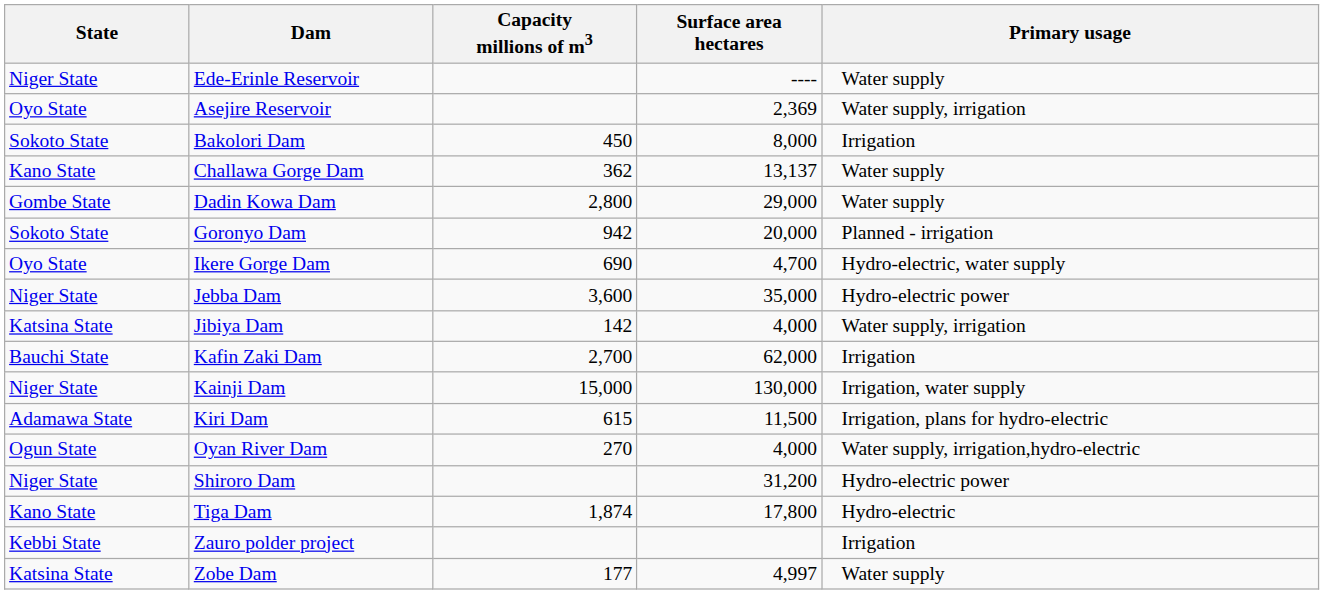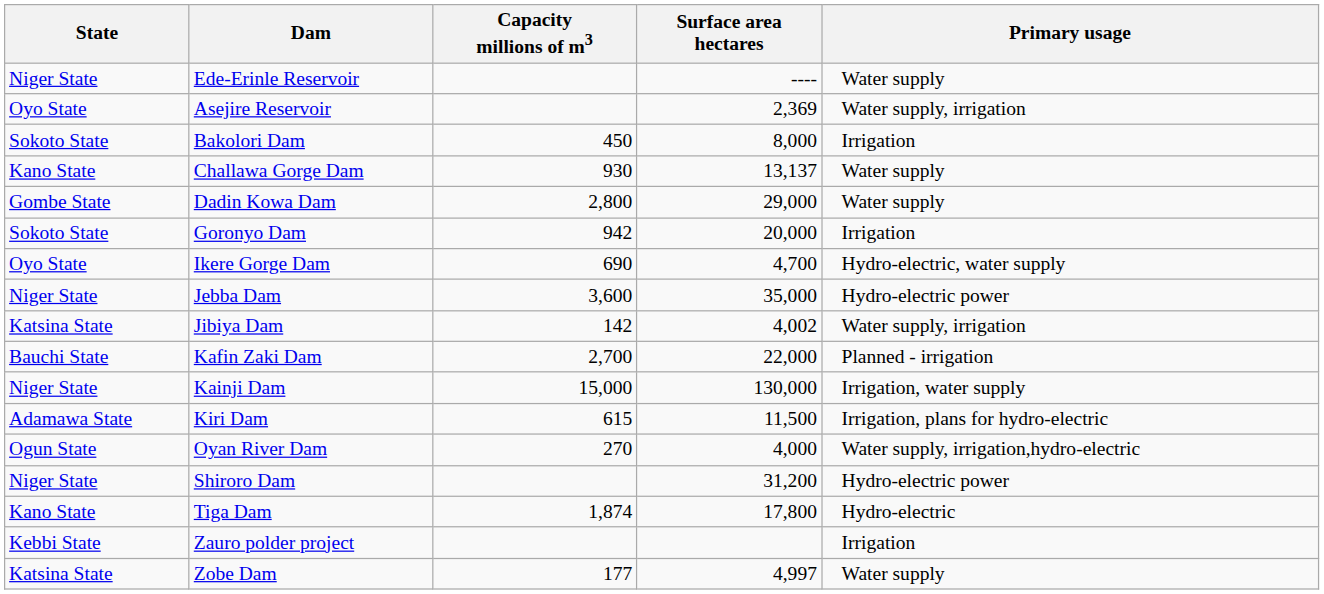 <table class="wikitable sortable">
 <tr>
 <th style="width:9em;">State</th>
 <th style="width:12em;">Dam</th>
 <th style="width:10em;">Capacity<br>millions of m<sup>3</sup></th>
 <th style="width:9em;">Surface area<br> hectares</th>
 <th style="width:25em;">Primary usage</th>
 </tr>
 <tr>
 <td><a href='#'>Niger State</a></td>
 <td><a href='#'>Ede-Erinle Reservoir</a></td>
 <td style="text-align:right;"></td>
 <td style="text-align:right;">----</td>
 <td style="padding-left:1em;">Water supply</td>
 </tr>
 <tr>
 <td><a href='#'>Oyo State</a></td>
 <td><a href='#'>Asejire Reservoir</a></td>
 <td style="text-align:right;"></td>
 <td style="text-align:right;">2,369</td>
 <td style="padding-left:1em;">Water supply, irrigation</td>
 </tr>
 <tr>
 <td><a href='#'>Sokoto State</a></td>
 <td><a href='#'>Bakolori Dam</a></td>
 <td style="text-align:right;">450</td>
 <td style="text-align:right;">8,000</td>
 <td style="padding-left:1em;">Irrigation</td>
 </tr>
 <tr>
 <td><a href='#'>Kano State</a></td>
 <td><a href='#'>Challawa Gorge Dam</a></td>
-<td style="text-align:right;">362</td>
+<td style="text-align:right;">930</td>
 <td style="text-align:right;">13,137</td>
 <td style="padding-left:1em;">Water supply</td>
 </tr>
 <tr>
 <td><a href='#'>Gombe State</a></td>
 <td><a href='#'>Dadin Kowa Dam</a></td>
 <td style="text-align:right;">2,800</td>
 <td style="text-align:right;">29,000</td>
 <td style="padding-left:1em;">Water supply</td>
 </tr>
 <tr>
 <td><a href='#'>Sokoto State</a></td>
 <td><a href='#'>Goronyo Dam</a></td>
 <td style="text-align:right;">942</td>
 <td style="text-align:right;">20,000</td>
-<td style="padding-left:1em;">Planned - irrigation</td>
+<td style="padding-left:1em;">Irrigation</td>
 </tr>
 <tr>
 <td><a href='#'>Oyo State</a></td>
 <td><a href='#'>Ikere Gorge Dam</a></td>
 <td style="text-align:right;">690</td>
 <td style="text-align:right;">4,700</td>
 <td style="padding-left:1em;">Hydro-electric, water supply</td>
 </tr>
 <tr>
 <td><a href='#'>Niger State</a></td>
 <td><a href='#'>Jebba Dam</a></td>
 <td style="text-align:right;">3,600</td>
 <td style="text-align:right;">35,000</td>
 <td style="padding-left:1em;">Hydro-electric power</td>
 </tr>
 <tr>
 <td><a href='#'>Katsina State</a></td>
 <td><a href='#'>Jibiya Dam</a></td>
 <td style="text-align:right;">142</td>
-<td style="text-align:right;">4,000</td>
+<td style="text-align:right;">4,002</td>
 <td style="padding-left:1em;">Water supply, irrigation</td>
 </tr>
 <tr>
 <td><a href='#'>Bauchi State</a></td>
 <td><a href='#'>Kafin Zaki Dam</a></td>
 <td style="text-align:right;">2,700</td>
-<td style="text-align:right;">62,000</td>
-<td style="padding-left:1em;">Irrigation</td>
+<td style="text-align:right;">22,000</td>
+<td style="padding-left:1em;">Planned - irrigation</td>
 </tr>
 <tr>
 <td><a href='#'>Niger State</a></td>
 <td><a href='#'>Kainji Dam</a></td>
 <td style="text-align:right;">15,000</td>
 <td style="text-align:right;">130,000</td>
 <td style="padding-left:1em;">Irrigation, water supply</td>
 </tr>
 <tr>
 <td><a href='#'>Adamawa State</a></td>
 <td><a href='#'>Kiri Dam</a></td>
 <td style="text-align:right;">615</td>
 <td style="text-align:right;">11,500</td>
 <td style="padding-left:1em;">Irrigation, plans for hydro-electric</td>
 </tr>
 <tr>
 <td><a href='#'>Ogun State</a></td>
 <td><a href='#'>Oyan River Dam</a></td>
 <td style="text-align:right;">270</td>
 <td style="text-align:right;">4,000</td>
 <td style="padding-left:1em;">Water supply, irrigation,hydro-electric</td>
 </tr>
 <tr>
 <td><a href='#'>Niger State</a></td>
 <td><a href='#'>Shiroro Dam</a></td>
 <td style="text-align:right;"></td>
 <td style="text-align:right;">31,200</td>
 <td style="padding-left:1em;">Hydro-electric power</td>
 </tr>
 <tr>
 <td><a href='#'>Kano State</a></td>
 <td><a href='#'>Tiga Dam</a></td>
 <td style="text-align:right;">1,874</td>
 <td style="text-align:right;">17,800</td>
 <td style="padding-left:1em;">Hydro-electric</td>
 </tr>
 <tr>
 <td><a href='#'>Kebbi State</a></td>
 <td><a href='#'>Zauro polder project</a></td>
 <td style="text-align:right;"></td>
 <td style="text-align:right;"></td>
 <td style="padding-left:1em;">Irrigation</td>
 </tr>
 <tr>
 <td><a href='#'>Katsina State</a></td>
 <td><a href='#'>Zobe Dam</a></td>
 <td style="text-align:right;">177</td>
 <td style="text-align:right;">4,997</td>
 <td style="padding-left:1em;">Water supply</td>
 </tr>
 </table>
